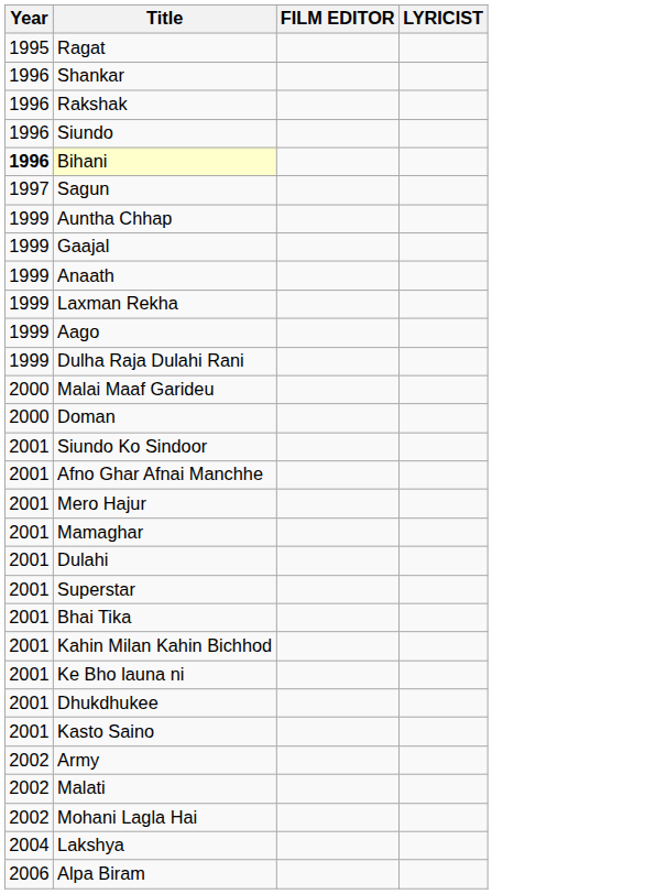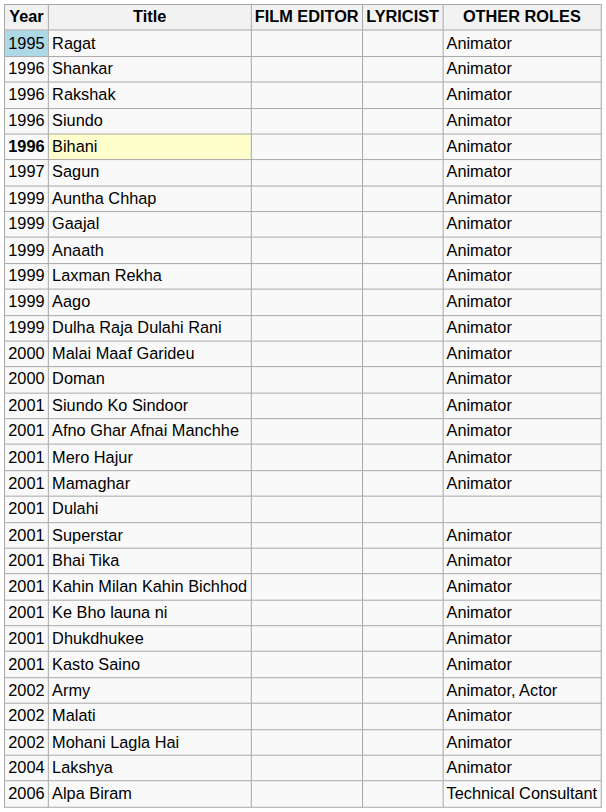 <table class="wikitable">
 <tr>
 <th>Year</th>
 <th>Title</th>
 <th>FILM EDITOR</th>
 <th>LYRICIST</th>
+<th>OTHER ROLES</th>
 </tr>
 <tr>
-<td>1995</td>
+<td style="background: lightblue;">1995</td>
 <td>Ragat</td>
 <td></td>
 <td></td>
+<td>Animator</td>
 </tr>
 <tr>
 <td>1996</td>
 <td>Shankar</td>
 <td></td>
 <td></td>
+<td>Animator</td>
 </tr>
 <tr>
 <td>1996</td>
 <td>Rakshak</td>
 <td></td>
 <td></td>
+<td>Animator</td>
 </tr>
 <tr>
 <td>1996</td>
 <td>Siundo</td>
 <td></td>
 <td></td>
+<td>Animator</td>
 </tr>
 <tr>
 <td><strong>1996</strong></td>
 <td scope="row" style="background:#ffc;">Bihani</td>
 <td></td>
 <td></td>
+<td>Animator</td>
 </tr>
 <tr>
 <td>1997</td>
 <td>Sagun</td>
 <td></td>
 <td></td>
+<td>Animator</td>
 </tr>
 <tr>
 <td>1999</td>
 <td>Auntha Chhap</td>
 <td></td>
 <td></td>
+<td>Animator</td>
 </tr>
 <tr>
 <td>1999</td>
 <td>Gaajal</td>
 <td></td>
 <td></td>
+<td>Animator</td>
 </tr>
 <tr>
 <td>1999</td>
 <td>Anaath</td>
 <td></td>
 <td></td>
+<td>Animator</td>
 </tr>
 <tr>
 <td>1999</td>
 <td>Laxman Rekha</td>
 <td></td>
 <td></td>
+<td>Animator</td>
 </tr>
 <tr>
 <td>1999</td>
 <td>Aago</td>
 <td></td>
 <td></td>
+<td>Animator</td>
 </tr>
 <tr>
 <td>1999</td>
 <td>Dulha Raja Dulahi Rani</td>
 <td></td>
 <td></td>
+<td>Animator</td>
 </tr>
 <tr>
 <td>2000</td>
 <td>Malai Maaf Garideu</td>
 <td></td>
 <td></td>
+<td>Animator</td>
 </tr>
 <tr>
 <td>2000</td>
 <td>Doman</td>
 <td></td>
 <td></td>
+<td>Animator</td>
 </tr>
 <tr>
 <td>2001</td>
 <td>Siundo Ko Sindoor</td>
 <td></td>
 <td></td>
+<td>Animator</td>
 </tr>
 <tr>
 <td>2001</td>
 <td>Afno Ghar Afnai Manchhe</td>
 <td></td>
 <td></td>
+<td>Animator</td>
 </tr>
 <tr>
 <td>2001</td>
 <td>Mero Hajur</td>
 <td></td>
 <td></td>
+<td>Animator</td>
 </tr>
 <tr>
 <td>2001</td>
 <td>Mamaghar</td>
 <td></td>
 <td></td>
+<td>Animator</td>
 </tr>
 <tr>
 <td>2001</td>
 <td>Dulahi</td>
+<td></td>
 <td></td>
 <td></td>
 </tr>
 <tr>
 <td>2001</td>
 <td>Superstar</td>
 <td></td>
 <td></td>
+<td>Animator</td>
 </tr>
 <tr>
 <td>2001</td>
 <td>Bhai Tika</td>
 <td></td>
 <td></td>
+<td>Animator</td>
 </tr>
 <tr>
 <td>2001</td>
 <td>Kahin Milan Kahin Bichhod</td>
 <td></td>
 <td></td>
+<td>Animator</td>
 </tr>
 <tr>
 <td>2001</td>
 <td>Ke Bho launa ni</td>
 <td></td>
 <td></td>
+<td>Animator</td>
 </tr>
 <tr>
 <td>2001</td>
 <td>Dhukdhukee</td>
 <td></td>
 <td></td>
+<td>Animator</td>
 </tr>
 <tr>
 <td>2001</td>
 <td>Kasto Saino</td>
 <td></td>
 <td></td>
+<td>Animator</td>
 </tr>
 <tr>
 <td>2002</td>
 <td>Army</td>
 <td></td>
 <td></td>
+<td>Animator, Actor</td>
 </tr>
 <tr>
 <td>2002</td>
 <td>Malati</td>
 <td></td>
 <td></td>
+<td>Animator</td>
 </tr>
 <tr>
 <td>2002</td>
 <td>Mohani Lagla Hai</td>
 <td></td>
 <td></td>
+<td>Animator</td>
 </tr>
 <tr>
 <td>2004</td>
 <td>Lakshya</td>
 <td></td>
 <td></td>
+<td>Animator</td>
 </tr>
 <tr>
 <td>2006</td>
 <td>Alpa Biram</td>
 <td></td>
 <td></td>
+<td>Technical Consultant</td>
 </tr>
 </table>
